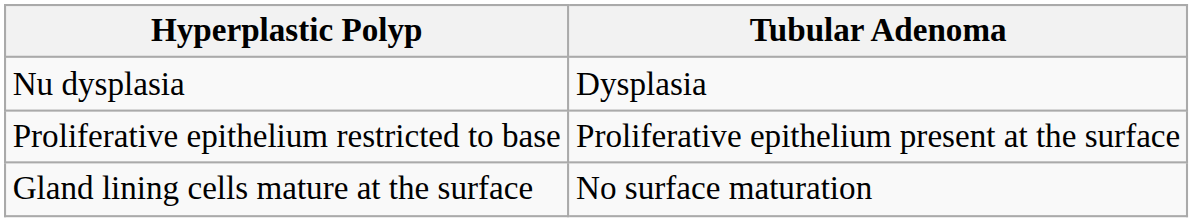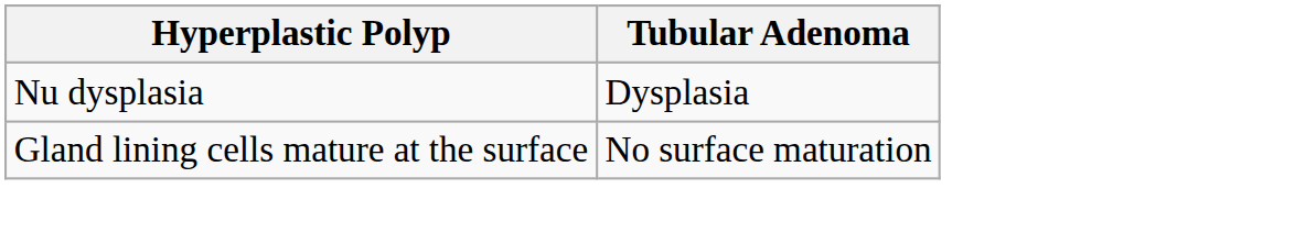 <table class="wikitable">
 <tr>
 <th>Hyperplastic Polyp</th>
 <th>Tubular Adenoma</th>
 </tr>
 <tr>
 <td>Nu dysplasia</td>
 <td>Dysplasia</td>
 </tr>
 <tr>
-<td>Proliferative epithelium restricted to base</td>
-<td>Proliferative epithelium present at the surface</td>
-</tr>
-<tr>
 <td>Gland lining cells mature at the surface</td>
 <td>No surface maturation</td>
 </tr>
 </table>
